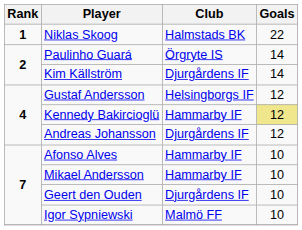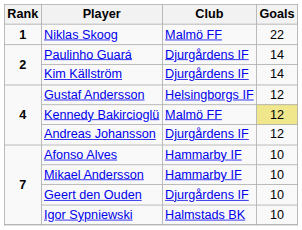 <table class="wikitable" style="text-align:center">
 <tr>
 <th>Rank</th>
 <th>Player</th>
 <th>Club</th>
 <th>Goals</th>
 </tr>
 <tr>
 <td rowspan="1"><strong>1</strong></td>
 <td align="left"> <a href='#'>Niklas Skoog</a></td>
-<td align="left"><a href='#'>Halmstads BK</a></td>
+<td align="left"><a href='#'>Malmö FF</a></td>
 <td>22</td>
 </tr>
 <tr>
 <td rowspan="2"><strong>2</strong></td>
 <td align="left"> <a href='#'>Paulinho Guará</a></td>
-<td align="left"><a href='#'>Örgryte IS</a></td>
+<td align="left"><a href='#'>Djurgårdens IF</a></td>
 <td>14</td>
 </tr>
 <tr>
 <td align="left"> <a href='#'>Kim Källström</a></td>
 <td align="left"><a href='#'>Djurgårdens IF</a></td>
 <td>14</td>
 </tr>
 <tr>
 <td rowspan="3"><strong>4</strong></td>
 <td align="left"> <a href='#'>Gustaf Andersson</a></td>
 <td align="left"><a href='#'>Helsingborgs IF</a></td>
 <td>12</td>
 </tr>
 <tr>
 <td align="left"> <a href='#'>Kennedy Bakircioglü</a></td>
-<td align="left"><a href='#'>Hammarby IF</a></td>
+<td align="left"><a href='#'>Malmö FF</a></td>
 <td style="background: khaki;">12</td>
 </tr>
 <tr>
 <td align="left"> <a href='#'>Andreas Johansson</a></td>
 <td align="left"><a href='#'>Djurgårdens IF</a></td>
 <td>12</td>
 </tr>
 <tr>
 <td rowspan="4"><strong>7</strong></td>
 <td align="left"> <a href='#'>Afonso Alves</a></td>
 <td align="left"><a href='#'>Hammarby IF</a></td>
 <td>10</td>
 </tr>
 <tr>
 <td align="left"> <a href='#'>Mikael Andersson</a></td>
 <td align="left"><a href='#'>Hammarby IF</a></td>
 <td>10</td>
 </tr>
 <tr>
 <td align="left"> <a href='#'>Geert den Ouden</a></td>
 <td align="left"><a href='#'>Djurgårdens IF</a></td>
 <td>10</td>
 </tr>
 <tr>
 <td align="left"> <a href='#'>Igor Sypniewski</a></td>
-<td align="left"><a href='#'>Malmö FF</a></td>
+<td align="left"><a href='#'>Halmstads BK</a></td>
 <td>10</td>
 </tr>
 <tr>
 </tr>
 </table>
